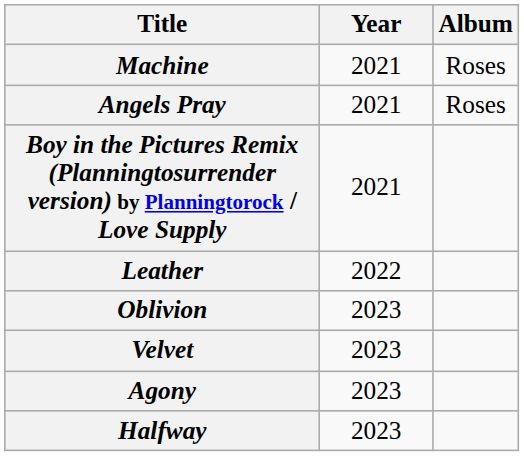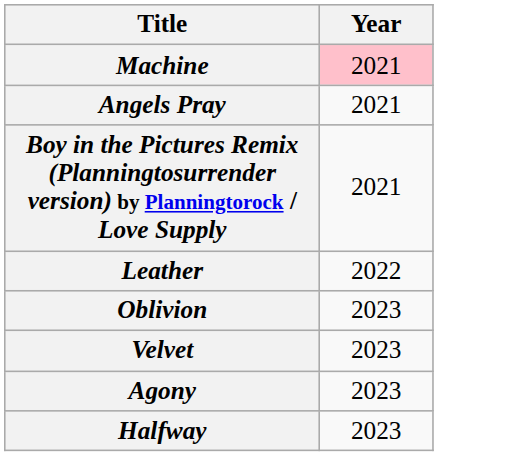 <table class="wikitable plainrowheaders" style="text-align:center;" border="1">
 <tr>
 <th scope="col" style="width:12em;">Title</th>
 <th scope="col" style="width:4em;">Year</th>
-<th scope="col" tyle="width:14em;">Album</th>
 </tr>
 <tr>
 <th scope="row"><em>Machine</em></th>
-<td>2021</td>
-<td>Roses</td>
+<td style="background: pink;">2021</td>
 </tr>
 <tr>
 <th scope="row"><em>Angels Pray</em></th>
 <td>2021</td>
-<td>Roses</td>
 </tr>
 <tr>
 <th scope="row"><em>Boy in the Pictures Remix (Planningtosurrender version)</em><small> by <a href='#'>Planningtorock</a></small> / <em>Love Supply</em></th>
 <td>2021</td>
-<td></td>
 </tr>
 <tr>
 <th scope="row"><em>Leather</em></th>
 <td>2022</td>
-<td></td>
 </tr>
 <tr>
 <th scope="row"><em>Oblivion</em></th>
 <td>2023</td>
-<td></td>
 </tr>
 <tr>
 <th scope="row"><em>Velvet</em></th>
 <td>2023</td>
-<td></td>
 </tr>
 <tr>
 <th scope="row"><em>Agony</em></th>
 <td>2023</td>
-<td></td>
 </tr>
 <tr>
 <th scope="row"><em>Halfway</em></th>
 <td>2023</td>
-<td></td>
 </tr>
 </table>
